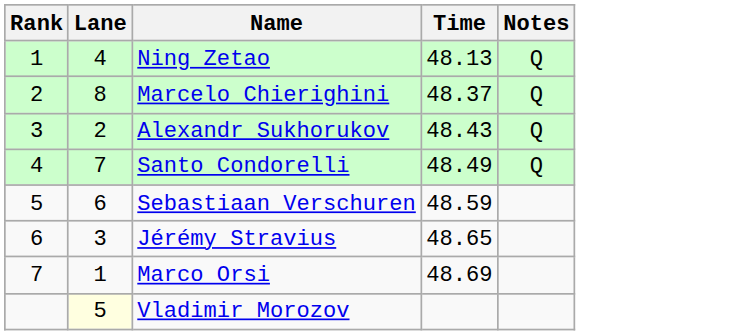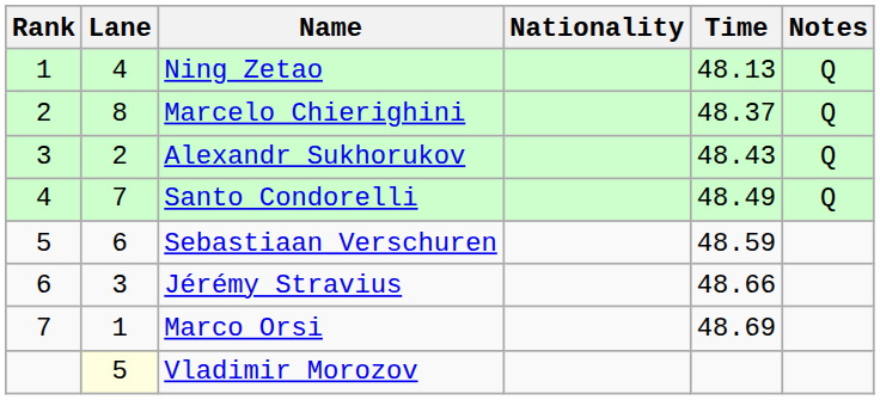 <table class="wikitable sortable" style="text-align:center">
 <tr>
 <th>Rank</th>
 <th>Lane</th>
 <th>Name</th>
+<th>Nationality</th>
 <th>Time</th>
 <th>Notes</th>
 </tr>
 <tr bgcolor=ccffcc>
 <td>1</td>
 <td>4</td>
 <td align=left><a href='#'>Ning Zetao</a></td>
+<td align=left></td>
 <td>48.13</td>
 <td>Q</td>
 </tr>
 <tr bgcolor=ccffcc>
 <td>2</td>
 <td>8</td>
 <td align=left><a href='#'>Marcelo Chierighini</a></td>
+<td align=left></td>
 <td>48.37</td>
 <td>Q</td>
 </tr>
 <tr bgcolor=ccffcc>
 <td>3</td>
 <td>2</td>
 <td align=left><a href='#'>Alexandr Sukhorukov</a></td>
+<td align=left></td>
 <td>48.43</td>
 <td>Q</td>
 </tr>
 <tr bgcolor=ccffcc>
 <td>4</td>
 <td>7</td>
 <td align=left><a href='#'>Santo Condorelli</a></td>
+<td align=left></td>
 <td>48.49</td>
 <td>Q</td>
 </tr>
 <tr>
 <td>5</td>
 <td>6</td>
 <td align=left><a href='#'>Sebastiaan Verschuren</a></td>
+<td align=left></td>
 <td>48.59</td>
 <td></td>
 </tr>
 <tr>
 <td>6</td>
 <td>3</td>
 <td align=left><a href='#'>Jérémy Stravius</a></td>
-<td>48.65</td>
+<td align=left></td>
+<td>48.66</td>
 <td></td>
 </tr>
 <tr>
 <td>7</td>
 <td>1</td>
 <td align=left><a href='#'>Marco Orsi</a></td>
+<td align=left></td>
 <td>48.69</td>
 <td></td>
 </tr>
 <tr>
 <td></td>
 <td style="background: lightyellow;">5</td>
 <td align=left><a href='#'>Vladimir Morozov</a></td>
+<td align=left></td>
 <td></td>
 <td></td>
 </tr>
 </table>
